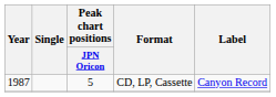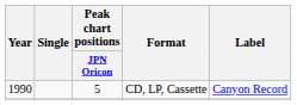 <table class="wikitable plainrowheaders" style="text-align:center;">
 <tr>
 <th scope="col" rowspan="2">Year</th>
 <th scope="col" rowspan="2">Single</th>
 <th scope="col" rowspan="1">Peak chart positions</th>
 <th scope="col" rowspan="2">Format</th>
 <th scope="col" rowspan="2">Label</th>
 </tr>
 <tr>
 <th style="width:3em;font-size:85%"><a href='#'>JPN<br>Oricon</a><br></th>
 </tr>
 <tr>
-<td>1987</td>
+<td>1990</td>
 <td style="text-align:left;"><br></td>
 <td>5</td>
 <td>CD, LP, Cassette</td>
 <td><a href='#'>Canyon Record</a></td>
 </tr>
 <tr>
 </tr>
 </table>
